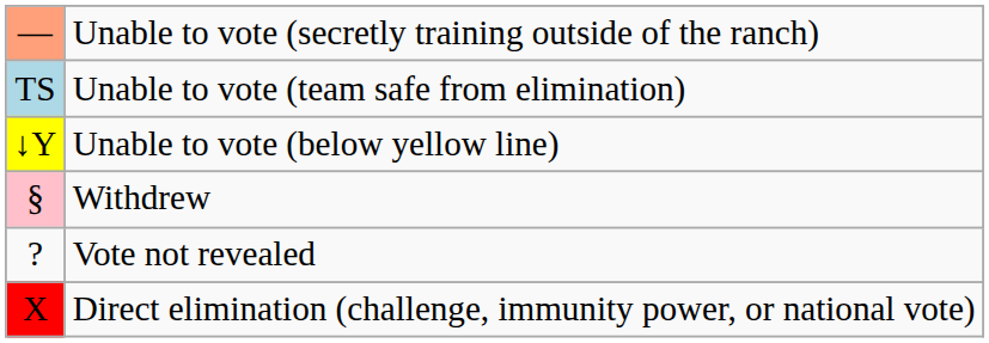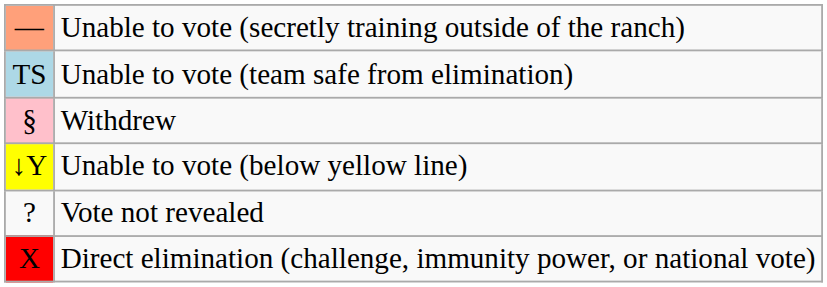 <table class="wikitable">
 <tr>
 <td align="center" bgcolor="lightsalmon">—</td>
 <td>Unable to vote (secretly training outside of the ranch)</td>
 </tr>
 <tr>
 <td align="center" bgcolor="lightblue">TS</td>
 <td>Unable to vote (team safe from elimination)</td>
 </tr>
 <tr>
+<td align="center" bgcolor="pink">§</td>
+<td>Withdrew</td>
+</tr>
+<tr>
 <td align="center" bgcolor="yellow">↓Y</td>
 <td>Unable to vote (below yellow line)</td>
-</tr>
-<tr>
-<td align="center" bgcolor="pink">§</td>
-<td>Withdrew</td>
 </tr>
 <tr>
 <td align="center">?</td>
 <td>Vote not revealed</td>
 </tr>
 <tr>
 <td align="center" bgcolor="red">X</td>
 <td>Direct elimination (challenge, immunity power, or national vote)</td>
 </tr>
 </table>
